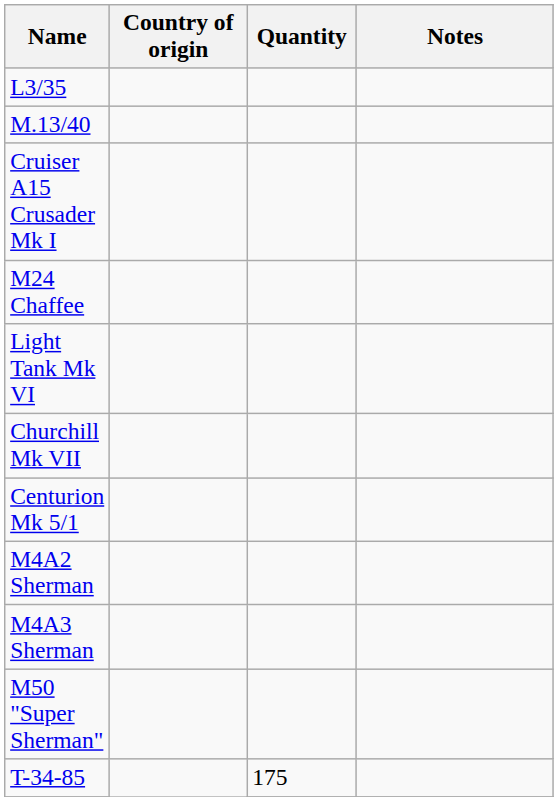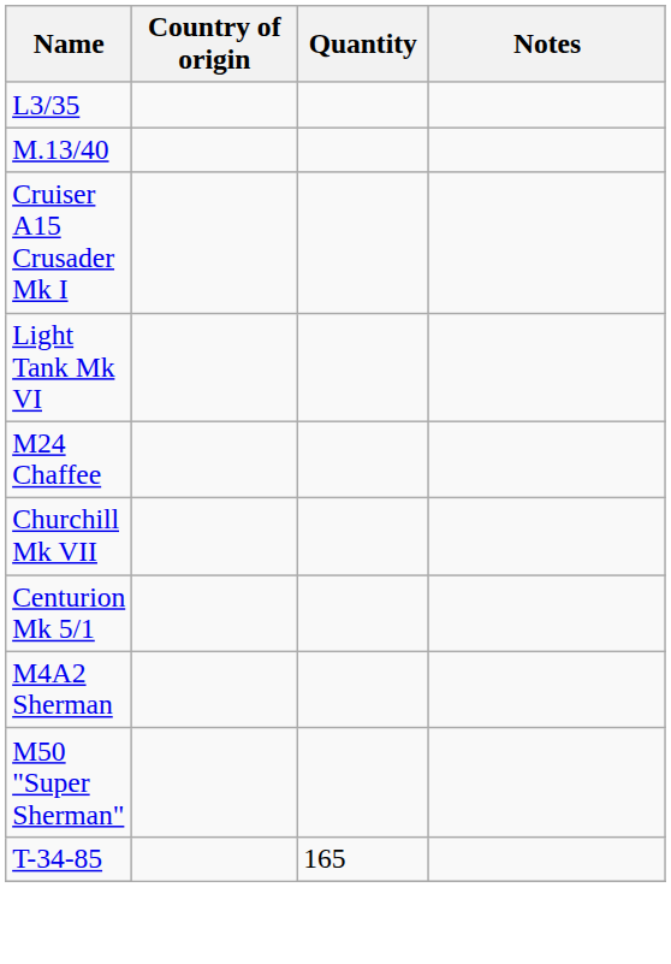 <table class="wikitable" border="0" width="60%">
 <tr>
 <th width="15%">Name</th>
 <th width="25%">Country of origin</th>
 <th width="20%">Quantity</th>
 <th>Notes</th>
 </tr>
 <tr>
 <td><a href='#'>L3/35</a></td>
 <td></td>
 <td></td>
 <td></td>
 </tr>
 <tr>
 <td><a href='#'>M.13/40</a></td>
 <td></td>
 <td></td>
 <td></td>
 </tr>
 <tr>
 <td><a href='#'>Cruiser A15 Crusader Mk I</a></td>
 <td></td>
 <td></td>
 <td></td>
 </tr>
 <tr>
-<td><a href='#'>M24 Chaffee</a></td>
+<td><a href='#'>Light Tank Mk VI</a></td>
 <td></td>
 <td></td>
 <td></td>
 </tr>
 <tr>
-<td><a href='#'>Light Tank Mk VI</a></td>
+<td><a href='#'>M24 Chaffee</a></td>
 <td></td>
 <td></td>
 <td></td>
 </tr>
 <tr>
 <td><a href='#'>Churchill Mk VII</a></td>
 <td></td>
 <td></td>
 <td></td>
 </tr>
 <tr>
 <td><a href='#'>Centurion Mk 5/1</a></td>
 <td></td>
 <td></td>
 <td></td>
 </tr>
 <tr>
 <td><a href='#'>M4A2 Sherman</a></td>
 <td></td>
 <td></td>
 <td></td>
 </tr>
 <tr>
-<td><a href='#'>M4A3 Sherman</a></td>
-<td></td>
-<td></td>
-<td></td>
-</tr>
-<tr>
 <td><a href='#'>M50 "Super Sherman"</a></td>
 <td></td>
 <td></td>
 <td></td>
 </tr>
 <tr>
 <td><a href='#'>T-34-85</a></td>
 <td rowspan="2"></td>
-<td>175</td>
+<td>165</td>
 <td></td>
 </tr>
 <tr>
 </tr>
 </table>
